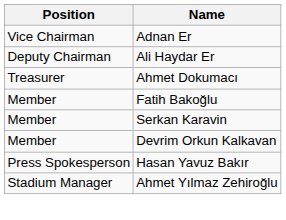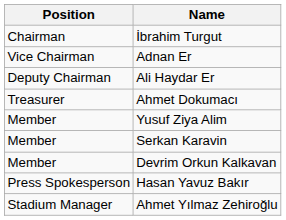 <table class="wikitable sortable">
 <tr>
 <th>Position</th>
 <th>Name</th>
+</tr>
+<tr>
+<td>Chairman</td>
+<td> İbrahim Turgut</td>
 </tr>
 <tr>
 <td>Vice Chairman</td>
 <td> Adnan Er</td>
 </tr>
 <tr>
 <td>Deputy Chairman</td>
 <td> Ali Haydar Er</td>
 </tr>
 <tr>
 <td>Treasurer</td>
 <td> Ahmet Dokumacı</td>
 </tr>
 <tr>
 <td>Member</td>
-<td> Fatih Bakoğlu</td>
+<td> Yusuf Ziya Alim</td>
 </tr>
 <tr>
 <td>Member</td>
 <td> Serkan Karavin</td>
 </tr>
 <tr>
 <td>Member</td>
 <td> Devrim Orkun Kalkavan</td>
 </tr>
 <tr>
 <td>Press Spokesperson</td>
 <td> Hasan Yavuz Bakır</td>
 </tr>
 <tr>
 <td>Stadium Manager</td>
 <td> Ahmet Yılmaz Zehiroğlu</td>
 </tr>
 </table>
